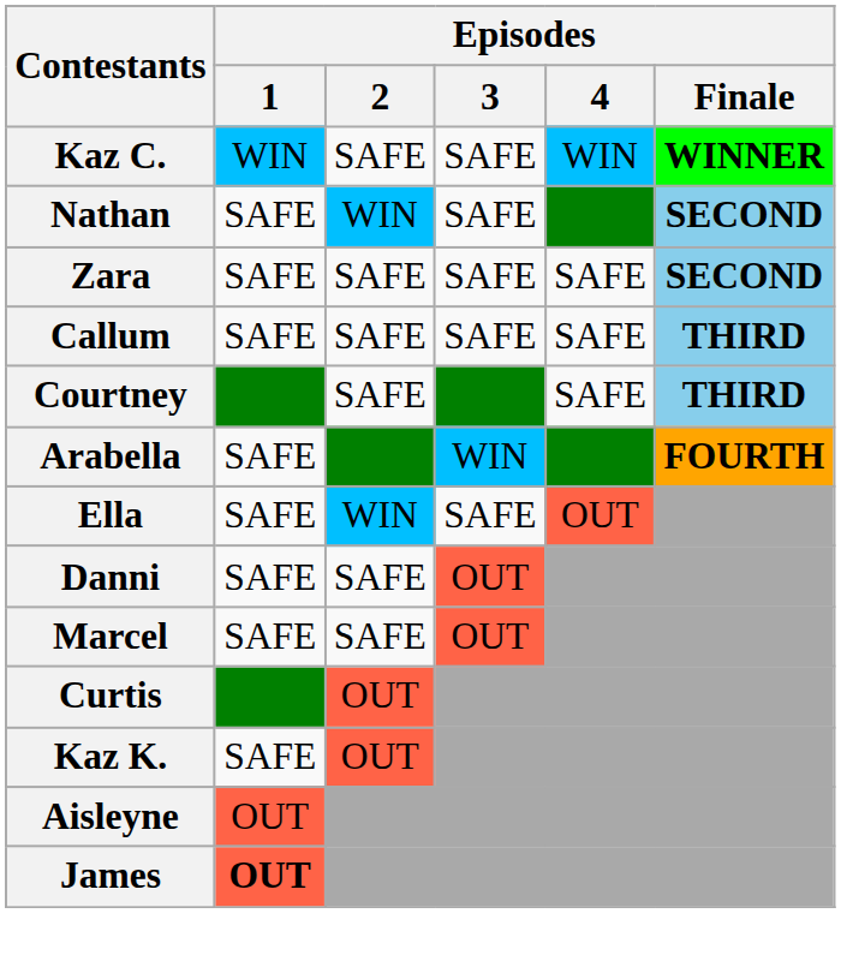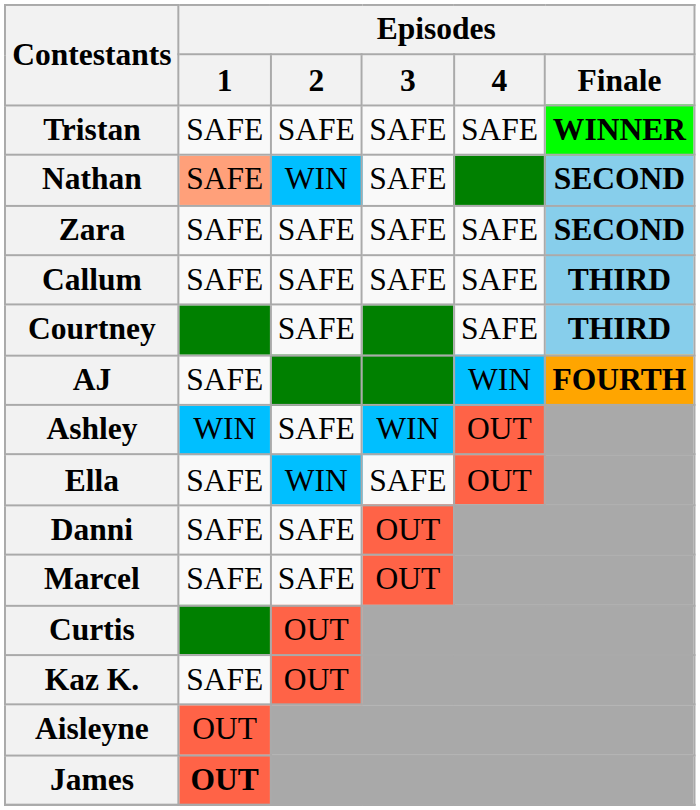 <table class="wikitable unsortable" style="text-align:center; font-size:100%;">
 <tr>
 <th scope="col" rowspan=2>Contestants</th>
 <th colspan="5" scope="col">Episodes</th>
 </tr>
 <tr>
 <th>1</th>
 <th>2</th>
 <th>3</th>
 <th>4</th>
 <th>Finale</th>
 </tr>
 <tr>
-<th>Kaz C.</th>
-<td style="background:deepskyblue">WIN</td>
+<th>Tristan</th>
 <td>SAFE</td>
 <td>SAFE</td>
-<td style="background:deepskyblue">WIN</td>
+<td>SAFE</td>
+<td>SAFE</td>
 <td style="background:lime"><strong>WINNER</strong></td>
 </tr>
 <tr>
 <th>Nathan</th>
-<td>SAFE</td>
+<td style="background: lightsalmon;">SAFE</td>
 <td style="background:deepskyblue">WIN</td>
 <td>SAFE</td>
 <td style="background:green"></td>
 <td style="background:skyblue"><strong>SECOND</strong></td>
 </tr>
 <tr>
 <th>Zara</th>
 <td>SAFE</td>
 <td>SAFE</td>
 <td>SAFE</td>
 <td>SAFE</td>
 <td style="background:skyblue"><strong>SECOND</strong></td>
 </tr>
 <tr>
 <th>Callum</th>
 <td>SAFE</td>
 <td>SAFE</td>
 <td>SAFE</td>
 <td>SAFE</td>
 <td style="background:skyblue"><strong>THIRD</strong></td>
 </tr>
 <tr>
 <th>Courtney</th>
 <td style="background:green"></td>
 <td>SAFE</td>
 <td style="background:green"></td>
 <td>SAFE</td>
 <td style="background:skyblue"><strong>THIRD</strong></td>
 </tr>
 <tr>
-<th>Arabella</th>
+<th>AJ</th>
 <td>SAFE</td>
 <td style="background:green"></td>
+<td style="background:green"></td>
 <td style="background:deepskyblue">WIN</td>
-<td style="background:green"></td>
 <td style="background:orange"><strong>FOURTH</strong></td>
+</tr>
+<tr>
+<th>Ashley</th>
+<td style="background:deepskyblue">WIN</td>
+<td>SAFE</td>
+<td style="background:deepskyblue">WIN</td>
+<td style="background:tomato">OUT</td>
+<td colspan="1" style="background:darkgray"></td>
 </tr>
 <tr>
 <th>Ella</th>
 <td>SAFE</td>
 <td style="background:deepskyblue">WIN</td>
 <td>SAFE</td>
 <td style="background:tomato">OUT</td>
 <td colspan="1" style="background:darkgray"></td>
 </tr>
 <tr>
 <th>Danni</th>
 <td>SAFE</td>
 <td>SAFE</td>
 <td style="background:tomato">OUT</td>
 <td colspan="2" style="background:darkgray"></td>
 </tr>
 <tr>
 <th>Marcel</th>
 <td>SAFE</td>
 <td>SAFE</td>
 <td style="background:tomato">OUT</td>
 <td colspan="2" style="background:darkgray"></td>
 </tr>
 <tr>
 <th>Curtis</th>
 <td style="background:green"></td>
 <td style="background:tomato">OUT</td>
 <td colspan="3" style="background:darkgray"></td>
 </tr>
 <tr>
 <th>Kaz K.</th>
 <td>SAFE</td>
 <td style="background:tomato">OUT</td>
 <td colspan="3" style="background:darkgray"></td>
 </tr>
 <tr>
 <th>Aisleyne</th>
 <td style="background:tomato">OUT</td>
 <td colspan="4" style="background:darkgray"></td>
 </tr>
 <tr>
 <th>James</th>
 <td style="background:tomato"><strong>OUT</strong></td>
 <td colspan="4" style="background:darkgray"></td>
 </tr>
 <tr>
 </tr>
 </table>
